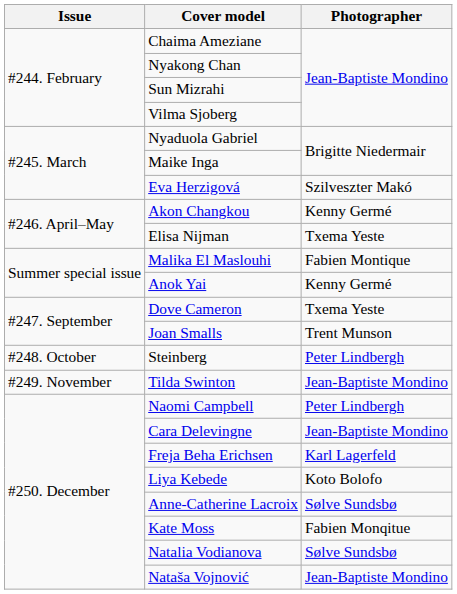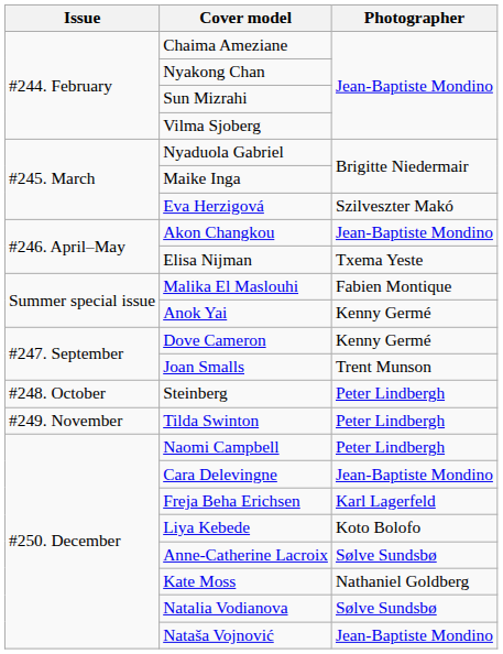 <table class="sortable wikitable">
 <tr>
 <th>Issue</th>
 <th>Cover model</th>
 <th>Photographer</th>
 </tr>
 <tr>
 <td rowspan="4">#244. February</td>
 <td>Chaima Ameziane</td>
 <td rowspan="4"><a href='#'>Jean-Baptiste Mondino</a></td>
 </tr>
 <tr>
 <td>Nyakong Chan</td>
 </tr>
 <tr>
 <td>Sun Mizrahi</td>
 </tr>
 <tr>
 <td>Vilma Sjoberg</td>
 </tr>
 <tr>
 <td rowspan="3">#245. March</td>
 <td>Nyaduola Gabriel</td>
 <td rowspan="2">Brigitte Niedermair</td>
 </tr>
 <tr>
 <td>Maike Inga</td>
 </tr>
 <tr>
 <td><a href='#'>Eva Herzigová</a></td>
 <td>Szilveszter Makó</td>
 </tr>
 <tr>
 <td rowspan="2">#246. April–May</td>
 <td><a href='#'>Akon Changkou</a></td>
-<td>Kenny Germé</td>
+<td><a href='#'>Jean-Baptiste Mondino</a></td>
 </tr>
 <tr>
 <td>Elisa Nijman</td>
 <td>Txema Yeste</td>
 </tr>
 <tr>
 <td rowspan="2">Summer special issue</td>
 <td><a href='#'>Malika El Maslouhi</a></td>
 <td>Fabien Montique</td>
 </tr>
 <tr>
 <td><a href='#'>Anok Yai</a></td>
 <td>Kenny Germé</td>
 </tr>
 <tr>
 <td rowspan="2">#247. September</td>
 <td><a href='#'>Dove Cameron</a></td>
-<td>Txema Yeste</td>
+<td>Kenny Germé</td>
 </tr>
 <tr>
 <td><a href='#'>Joan Smalls</a></td>
 <td>Trent Munson</td>
 </tr>
 <tr>
 <td>#248. October</td>
 <td>Steinberg</td>
 <td><a href='#'>Peter Lindbergh</a></td>
 </tr>
 <tr>
 <td>#249. November</td>
 <td><a href='#'>Tilda Swinton</a></td>
-<td><a href='#'>Jean-Baptiste Mondino</a></td>
+<td><a href='#'>Peter Lindbergh</a></td>
 </tr>
 <tr>
 <td rowspan="8">#250. December</td>
 <td><a href='#'>Naomi Campbell</a></td>
 <td><a href='#'>Peter Lindbergh</a></td>
 </tr>
 <tr>
 <td><a href='#'>Cara Delevingne</a></td>
 <td><a href='#'>Jean-Baptiste Mondino</a></td>
 </tr>
 <tr>
 <td><a href='#'>Freja Beha Erichsen</a></td>
 <td><a href='#'>Karl Lagerfeld</a></td>
 </tr>
 <tr>
 <td><a href='#'>Liya Kebede</a></td>
 <td>Koto Bolofo</td>
 </tr>
 <tr>
 <td><a href='#'>Anne-Catherine Lacroix</a></td>
 <td><a href='#'>Sølve Sundsbø</a></td>
 </tr>
 <tr>
 <td><a href='#'>Kate Moss</a></td>
-<td>Fabien Monqitue</td>
+<td>Nathaniel Goldberg</td>
 </tr>
 <tr>
 <td><a href='#'>Natalia Vodianova</a></td>
 <td><a href='#'>Sølve Sundsbø</a></td>
 </tr>
 <tr>
 <td><a href='#'>Nataša Vojnović</a></td>
 <td><a href='#'>Jean-Baptiste Mondino</a></td>
 </tr>
 </table>
